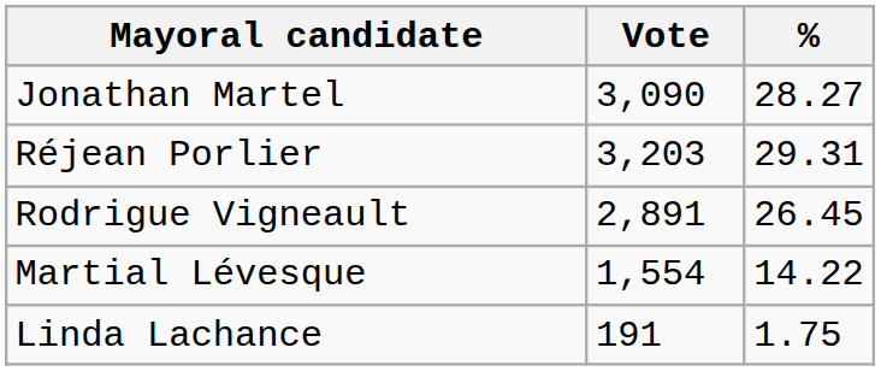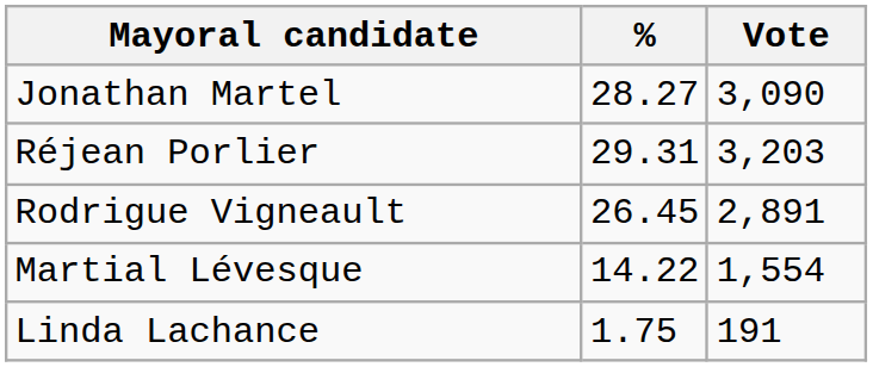 <table class="wikitable">
 <tr>
 <th bgcolor="#DDDDFF" width="200px">Mayoral candidate</th>
+<th bgcolor="#DDDDFF" width="30px">%</th>
 <th bgcolor="#DDDDFF" width="50px">Vote</th>
-<th bgcolor="#DDDDFF" width="30px">%</th>
 </tr>
 <tr>
 <td>Jonathan Martel</td>
+<td>28.27</td>
 <td>3,090</td>
-<td>28.27</td>
 </tr>
 <tr>
 <td>Réjean Porlier</td>
+<td>29.31</td>
 <td>3,203</td>
-<td>29.31</td>
 </tr>
 <tr>
 <td>Rodrigue Vigneault</td>
+<td>26.45</td>
 <td>2,891</td>
-<td>26.45</td>
 </tr>
 <tr>
 <td>Martial Lévesque</td>
+<td>14.22</td>
 <td>1,554</td>
-<td>14.22</td>
 </tr>
 <tr>
 <td>Linda Lachance</td>
+<td>1.75</td>
 <td>191</td>
-<td>1.75</td>
 </tr>
 </table>
